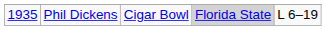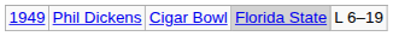 <table class="wikitable">
 <tr>
 </tr>
 <tr>
 </tr>
 <tr align=center>
-<td><a href='#'>1935</a></td>
+<td><a href='#'>1949</a></td>
 <td><a href='#'>Phil Dickens</a></td>
 <td><a href='#'>Cigar Bowl</a></td>
 <td style="background: lightgrey;"><a href='#'>Florida State</a></td>
 <td>L 6–19</td>
 </tr>
 </table>
